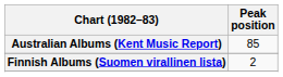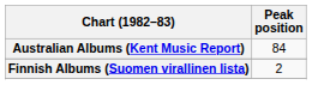 <table class="wikitable sortable plainrowheaders" style="text-align:center">
 <tr>
 <th scope="col">Chart (1982–83)</th>
 <th scope="col">Peak<br>position</th>
 </tr>
 <tr>
 <th scope="row">Australian Albums (<a href='#'>Kent Music Report</a>)</th>
-<td>85</td>
+<td>84</td>
 </tr>
 <tr>
 </tr>
 <tr>
 </tr>
 <tr>
 <th scope="row">Finnish Albums (<a href='#'>Suomen virallinen lista</a>)</th>
 <td>2</td>
 </tr>
 <tr>
 </tr>
 <tr>
 </tr>
 <tr>
 </tr>
 <tr>
 </tr>
 <tr>
 </tr>
 <tr>
 </tr>
 </table>
